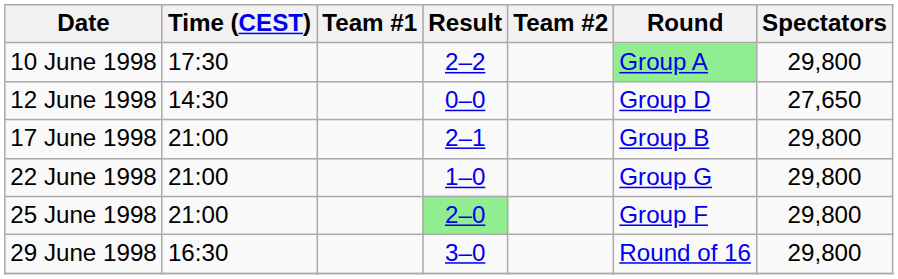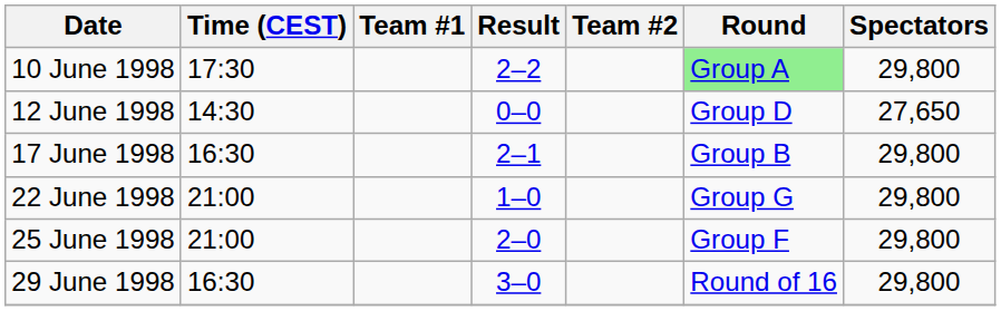 <table class="wikitable" style="text-align: left;">
 <tr>
 <th>Date</th>
 <th>Time (<a href='#'>CEST</a>)</th>
 <th>Team #1</th>
 <th>Result</th>
 <th>Team #2</th>
 <th>Round</th>
 <th>Spectators</th>
 </tr>
 <tr>
 <td>10 June 1998</td>
 <td>17:30</td>
 <td></td>
 <td style="text-align:center;"><a href='#'>2–2</a></td>
 <td></td>
 <td style="background: lightgreen;"><a href='#'>Group A</a></td>
 <td style="text-align:center;">29,800</td>
 </tr>
 <tr>
 <td>12 June 1998</td>
 <td>14:30</td>
 <td></td>
 <td style="text-align:center;"><a href='#'>0–0</a></td>
 <td></td>
 <td><a href='#'>Group D</a></td>
 <td style="text-align:center;">27,650</td>
 </tr>
 <tr>
 <td>17 June 1998</td>
-<td>21:00</td>
+<td>16:30</td>
 <td></td>
 <td style="text-align:center;"><a href='#'>2–1</a></td>
 <td></td>
 <td><a href='#'>Group B</a></td>
 <td style="text-align:center;">29,800</td>
 </tr>
 <tr>
 <td>22 June 1998</td>
 <td>21:00</td>
 <td></td>
 <td style="text-align:center;"><a href='#'>1–0</a></td>
 <td></td>
 <td><a href='#'>Group G</a></td>
 <td style="text-align:center;">29,800</td>
 </tr>
 <tr>
 <td>25 June 1998</td>
 <td>21:00</td>
 <td></td>
-<td style="background: lightgreen; text-align:center;"><a href='#'>2–0</a></td>
+<td style="text-align:center;"><a href='#'>2–0</a></td>
 <td></td>
 <td><a href='#'>Group F</a></td>
 <td style="text-align:center;">29,800</td>
 </tr>
 <tr>
 <td>29 June 1998</td>
 <td>16:30</td>
 <td></td>
 <td style="text-align:center;"><a href='#'>3–0</a></td>
 <td></td>
 <td><a href='#'>Round of 16</a></td>
 <td style="text-align:center;">29,800</td>
 </tr>
 <tr>
 </tr>
 </table>
